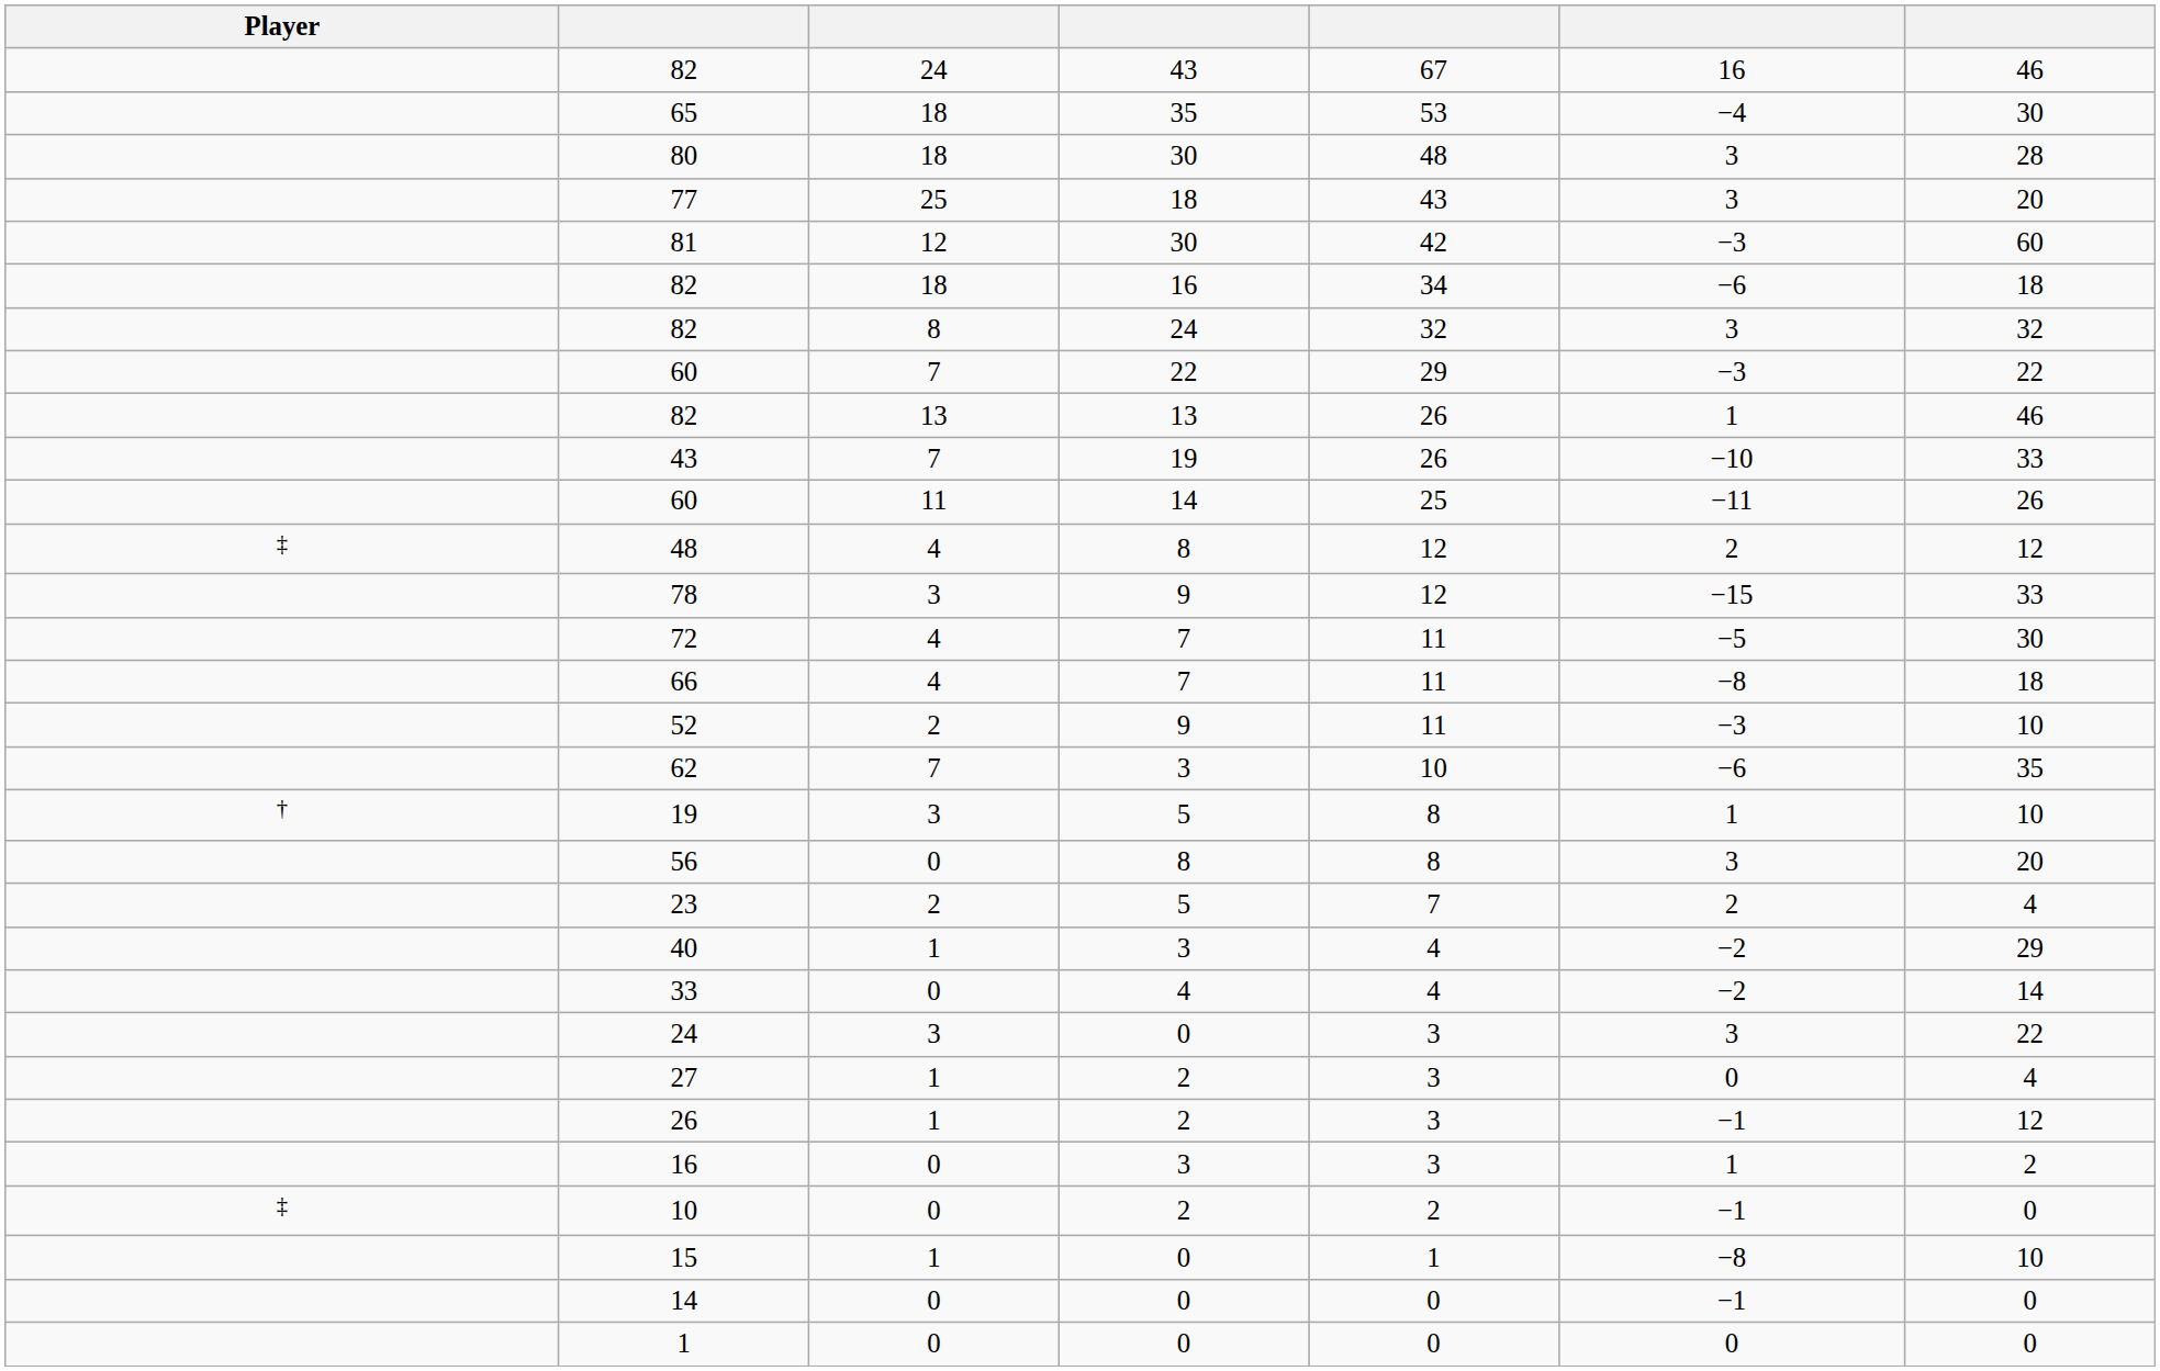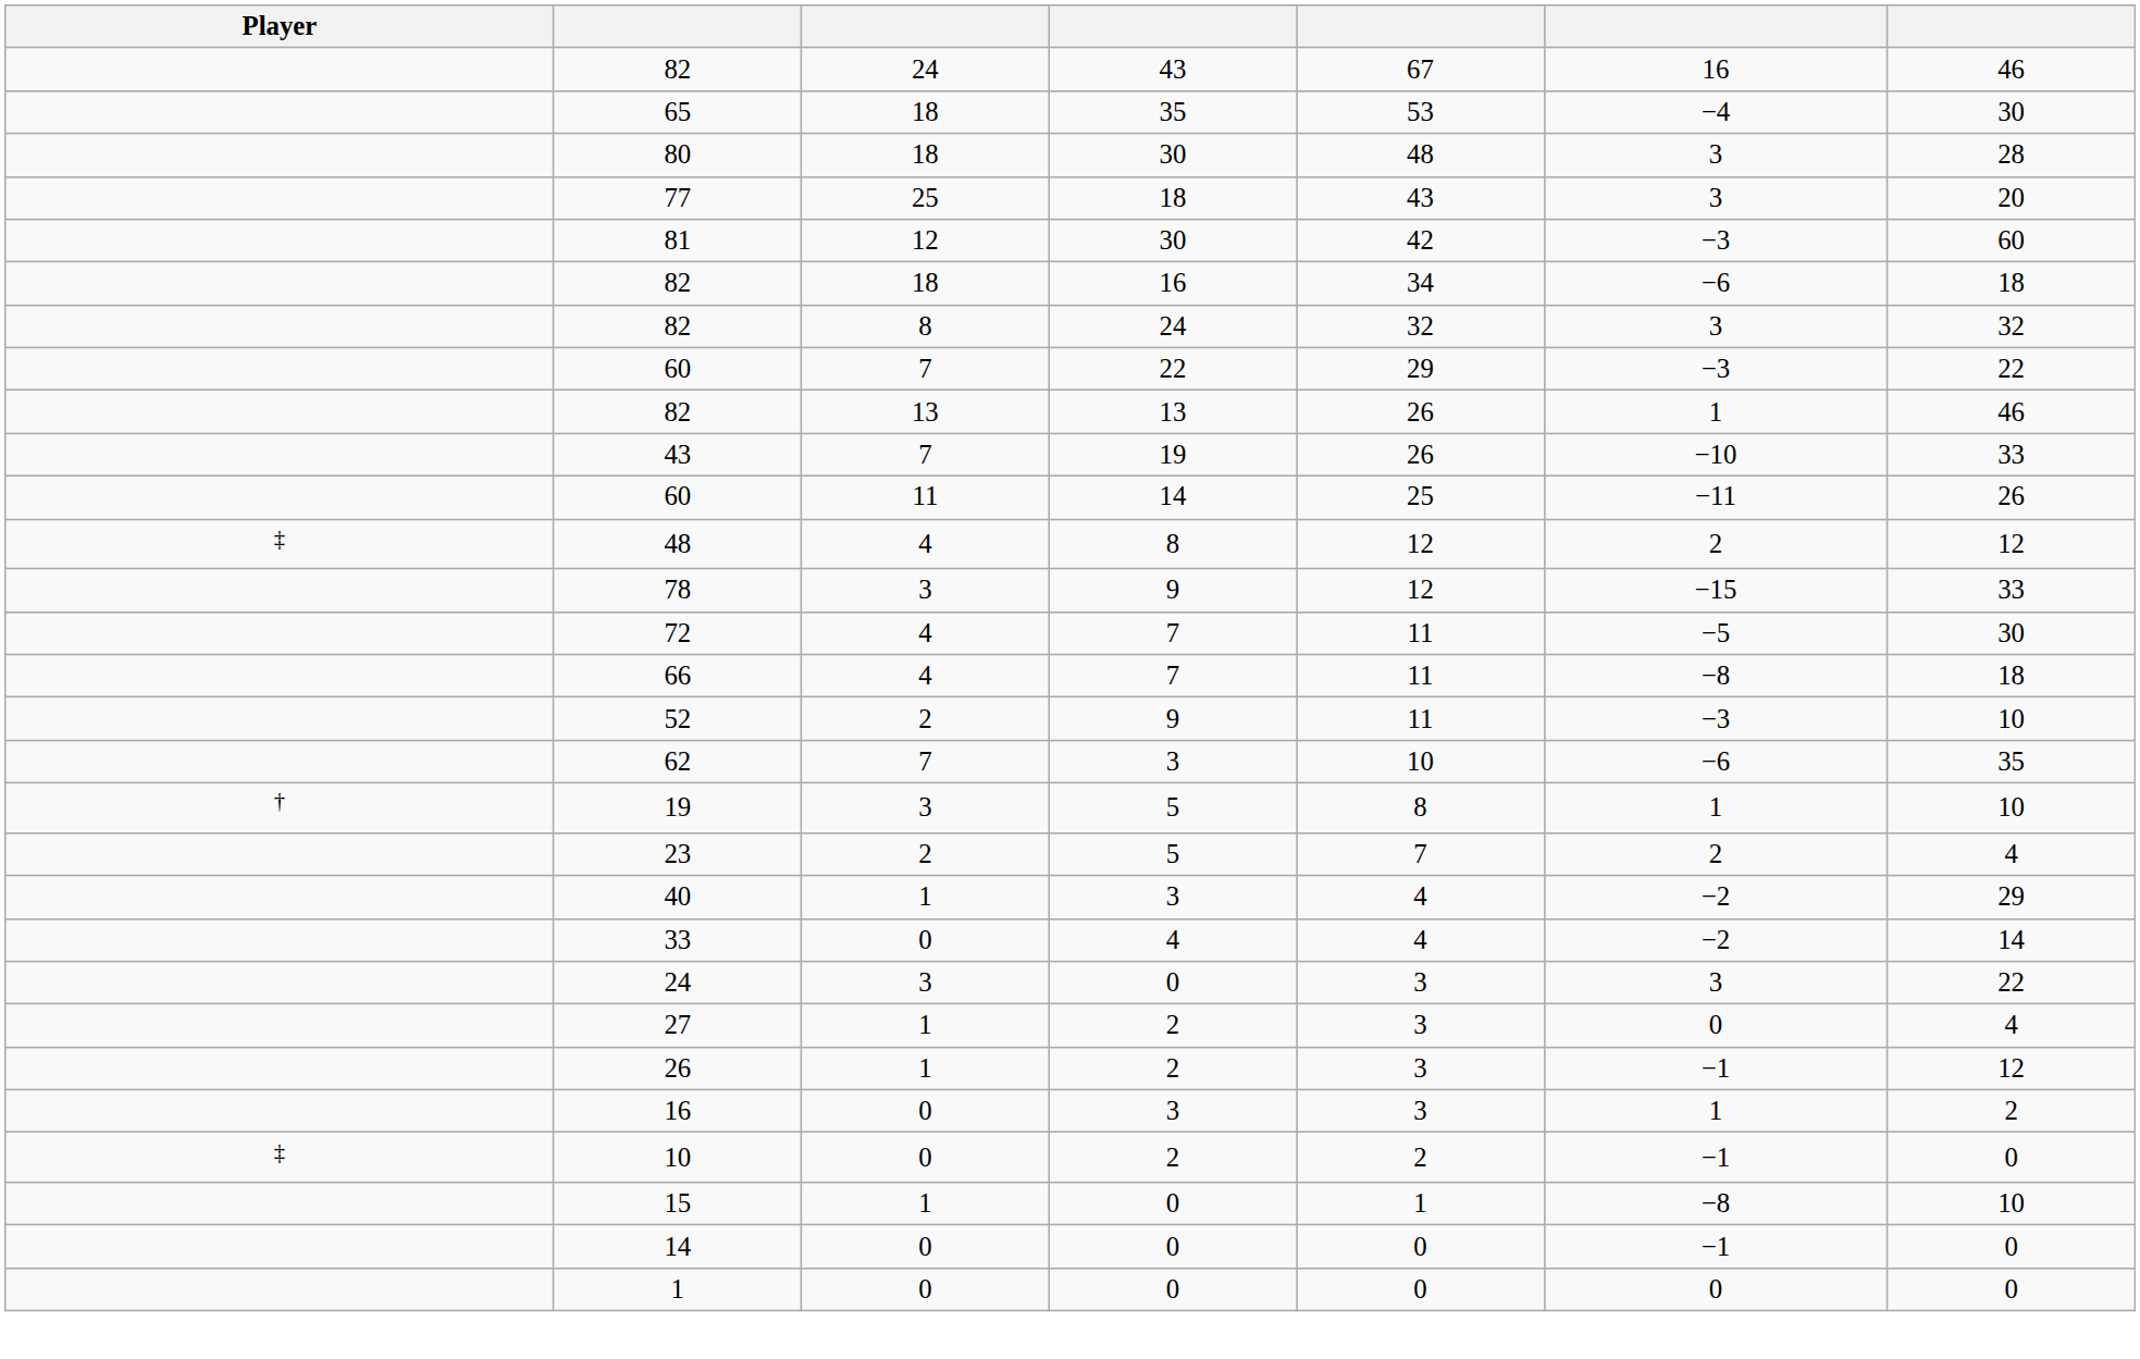 <table class="wikitable sortable" style="width:100%; text-align:center;">
 <tr>
 <th>Player</th>
 <th></th>
 <th></th>
 <th></th>
 <th></th>
 <th data-sort-type="number"></th>
 <th></th>
 </tr>
 <tr>
 <td></td>
 <td>82</td>
 <td>24</td>
 <td>43</td>
 <td>67</td>
 <td>16</td>
 <td>46</td>
 </tr>
 <tr>
 <td></td>
 <td>65</td>
 <td>18</td>
 <td>35</td>
 <td>53</td>
 <td>−4</td>
 <td>30</td>
 </tr>
 <tr>
 <td></td>
 <td>80</td>
 <td>18</td>
 <td>30</td>
 <td>48</td>
 <td>3</td>
 <td>28</td>
 </tr>
 <tr>
 <td></td>
 <td>77</td>
 <td>25</td>
 <td>18</td>
 <td>43</td>
 <td>3</td>
 <td>20</td>
 </tr>
 <tr>
 <td></td>
 <td>81</td>
 <td>12</td>
 <td>30</td>
 <td>42</td>
 <td>−3</td>
 <td>60</td>
 </tr>
 <tr>
 <td></td>
 <td>82</td>
 <td>18</td>
 <td>16</td>
 <td>34</td>
 <td>−6</td>
 <td>18</td>
 </tr>
 <tr>
 <td></td>
 <td>82</td>
 <td>8</td>
 <td>24</td>
 <td>32</td>
 <td>3</td>
 <td>32</td>
 </tr>
 <tr>
 <td></td>
 <td>60</td>
 <td>7</td>
 <td>22</td>
 <td>29</td>
 <td>−3</td>
 <td>22</td>
 </tr>
 <tr>
 <td></td>
 <td>82</td>
 <td>13</td>
 <td>13</td>
 <td>26</td>
 <td>1</td>
 <td>46</td>
 </tr>
 <tr>
 <td></td>
 <td>43</td>
 <td>7</td>
 <td>19</td>
 <td>26</td>
 <td>−10</td>
 <td>33</td>
 </tr>
 <tr>
 <td></td>
 <td>60</td>
 <td>11</td>
 <td>14</td>
 <td>25</td>
 <td>−11</td>
 <td>26</td>
 </tr>
 <tr>
 <td><sup>‡</sup></td>
 <td>48</td>
 <td>4</td>
 <td>8</td>
 <td>12</td>
 <td>2</td>
 <td>12</td>
 </tr>
 <tr>
 <td></td>
 <td>78</td>
 <td>3</td>
 <td>9</td>
 <td>12</td>
 <td>−15</td>
 <td>33</td>
 </tr>
 <tr>
 <td></td>
 <td>72</td>
 <td>4</td>
 <td>7</td>
 <td>11</td>
 <td>−5</td>
 <td>30</td>
 </tr>
 <tr>
 <td></td>
 <td>66</td>
 <td>4</td>
 <td>7</td>
 <td>11</td>
 <td>−8</td>
 <td>18</td>
 </tr>
 <tr>
 <td></td>
 <td>52</td>
 <td>2</td>
 <td>9</td>
 <td>11</td>
 <td>−3</td>
 <td>10</td>
 </tr>
 <tr>
 <td></td>
 <td>62</td>
 <td>7</td>
 <td>3</td>
 <td>10</td>
 <td>−6</td>
 <td>35</td>
 </tr>
 <tr>
 <td><sup>†</sup></td>
 <td>19</td>
 <td>3</td>
 <td>5</td>
 <td>8</td>
 <td>1</td>
 <td>10</td>
 </tr>
 <tr>
 <td></td>
-<td>56</td>
-<td>0</td>
-<td>8</td>
-<td>8</td>
-<td>3</td>
-<td>20</td>
-</tr>
-<tr>
-<td></td>
 <td>23</td>
 <td>2</td>
 <td>5</td>
 <td>7</td>
 <td>2</td>
 <td>4</td>
 </tr>
 <tr>
 <td></td>
 <td>40</td>
 <td>1</td>
 <td>3</td>
 <td>4</td>
 <td>−2</td>
 <td>29</td>
 </tr>
 <tr>
 <td></td>
 <td>33</td>
 <td>0</td>
 <td>4</td>
 <td>4</td>
 <td>−2</td>
 <td>14</td>
 </tr>
 <tr>
 <td></td>
 <td>24</td>
 <td>3</td>
 <td>0</td>
 <td>3</td>
 <td>3</td>
 <td>22</td>
 </tr>
 <tr>
 <td></td>
 <td>27</td>
 <td>1</td>
 <td>2</td>
 <td>3</td>
 <td>0</td>
 <td>4</td>
 </tr>
 <tr>
 <td></td>
 <td>26</td>
 <td>1</td>
 <td>2</td>
 <td>3</td>
 <td>−1</td>
 <td>12</td>
 </tr>
 <tr>
 <td></td>
 <td>16</td>
 <td>0</td>
 <td>3</td>
 <td>3</td>
 <td>1</td>
 <td>2</td>
 </tr>
 <tr>
 <td><sup>‡</sup></td>
 <td>10</td>
 <td>0</td>
 <td>2</td>
 <td>2</td>
 <td>−1</td>
 <td>0</td>
 </tr>
 <tr>
 <td></td>
 <td>15</td>
 <td>1</td>
 <td>0</td>
 <td>1</td>
 <td>−8</td>
 <td>10</td>
 </tr>
 <tr>
 <td></td>
 <td>14</td>
 <td>0</td>
 <td>0</td>
 <td>0</td>
 <td>−1</td>
 <td>0</td>
 </tr>
 <tr>
 <td></td>
 <td>1</td>
 <td>0</td>
 <td>0</td>
 <td>0</td>
 <td>0</td>
 <td>0</td>
 </tr>
 </table>
